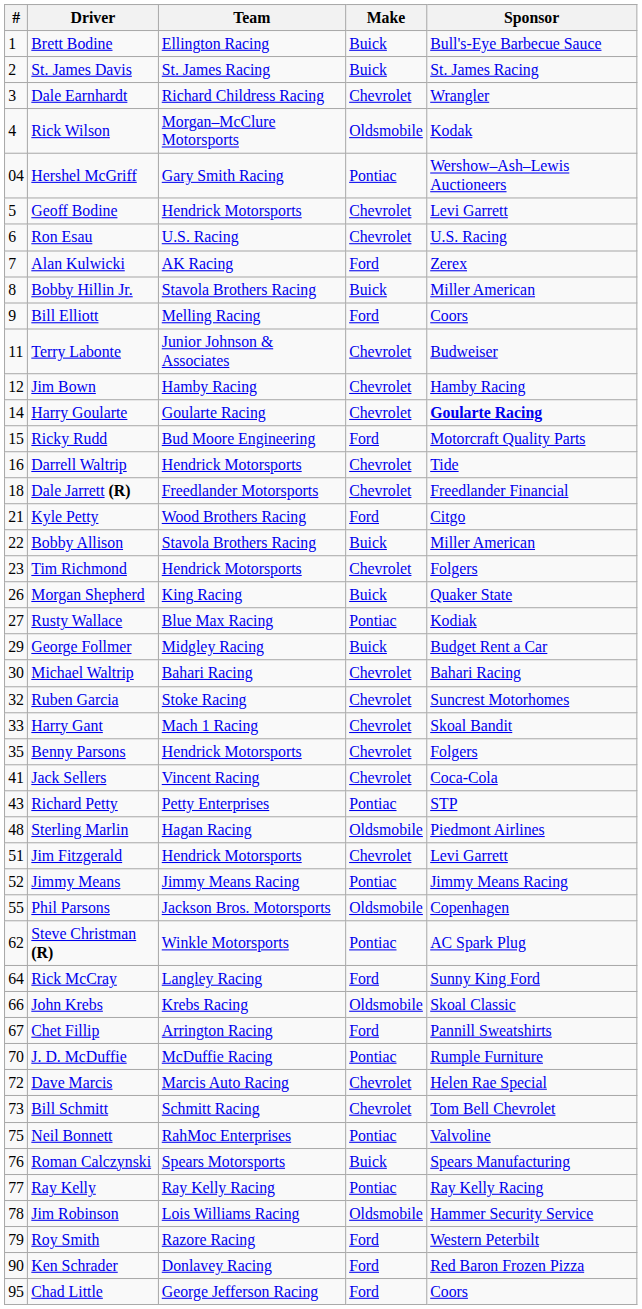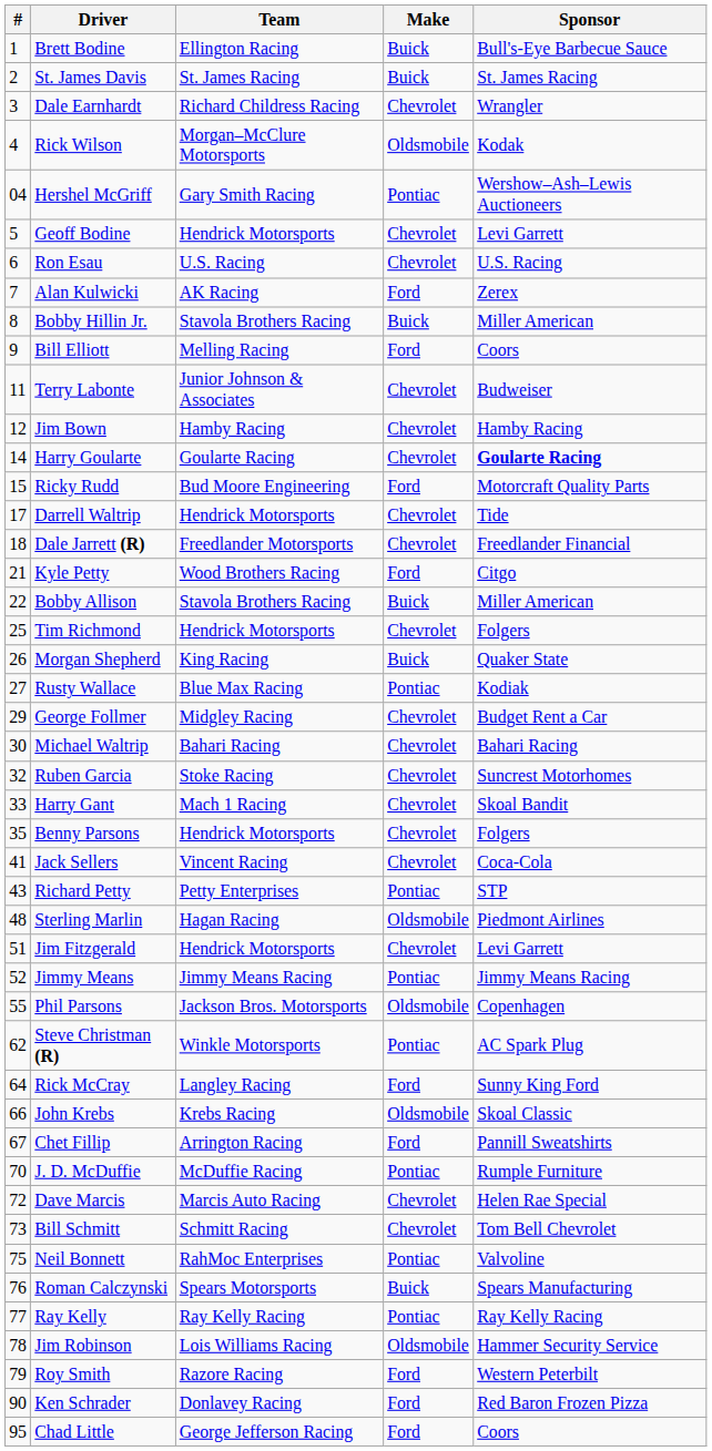 <table class="wikitable" style="font-size:95%">
 <tr>
 <th>#</th>
 <th>Driver</th>
 <th>Team</th>
 <th>Make</th>
 <th>Sponsor</th>
 </tr>
 <tr>
 <td>1</td>
 <td><a href='#'>Brett Bodine</a></td>
 <td><a href='#'>Ellington Racing</a></td>
 <td><a href='#'>Buick</a></td>
 <td><a href='#'>Bull's-Eye Barbecue Sauce</a></td>
 </tr>
 <tr>
 <td>2</td>
 <td><a href='#'>St. James Davis</a></td>
 <td><a href='#'>St. James Racing</a></td>
 <td><a href='#'>Buick</a></td>
 <td><a href='#'>St. James Racing</a></td>
 </tr>
 <tr>
 <td>3</td>
 <td><a href='#'>Dale Earnhardt</a></td>
 <td><a href='#'>Richard Childress Racing</a></td>
 <td><a href='#'>Chevrolet</a></td>
 <td><a href='#'>Wrangler</a></td>
 </tr>
 <tr>
 <td>4</td>
 <td><a href='#'>Rick Wilson</a></td>
 <td><a href='#'>Morgan–McClure Motorsports</a></td>
 <td><a href='#'>Oldsmobile</a></td>
 <td><a href='#'>Kodak</a></td>
 </tr>
 <tr>
 <td>04</td>
 <td><a href='#'>Hershel McGriff</a></td>
 <td><a href='#'>Gary Smith Racing</a></td>
 <td><a href='#'>Pontiac</a></td>
 <td><a href='#'>Wershow–Ash–Lewis Auctioneers</a></td>
 </tr>
 <tr>
 <td>5</td>
 <td><a href='#'>Geoff Bodine</a></td>
 <td><a href='#'>Hendrick Motorsports</a></td>
 <td><a href='#'>Chevrolet</a></td>
 <td><a href='#'>Levi Garrett</a></td>
 </tr>
 <tr>
 <td>6</td>
 <td><a href='#'>Ron Esau</a></td>
 <td><a href='#'>U.S. Racing</a></td>
 <td><a href='#'>Chevrolet</a></td>
 <td><a href='#'>U.S. Racing</a></td>
 </tr>
 <tr>
 <td>7</td>
 <td><a href='#'>Alan Kulwicki</a></td>
 <td><a href='#'>AK Racing</a></td>
 <td><a href='#'>Ford</a></td>
 <td><a href='#'>Zerex</a></td>
 </tr>
 <tr>
 <td>8</td>
 <td><a href='#'>Bobby Hillin Jr.</a></td>
 <td><a href='#'>Stavola Brothers Racing</a></td>
 <td><a href='#'>Buick</a></td>
 <td><a href='#'>Miller American</a></td>
 </tr>
 <tr>
 <td>9</td>
 <td><a href='#'>Bill Elliott</a></td>
 <td><a href='#'>Melling Racing</a></td>
 <td><a href='#'>Ford</a></td>
 <td><a href='#'>Coors</a></td>
 </tr>
 <tr>
 <td>11</td>
 <td><a href='#'>Terry Labonte</a></td>
 <td><a href='#'>Junior Johnson & Associates</a></td>
 <td><a href='#'>Chevrolet</a></td>
 <td><a href='#'>Budweiser</a></td>
 </tr>
 <tr>
 <td>12</td>
 <td><a href='#'>Jim Bown</a></td>
 <td><a href='#'>Hamby Racing</a></td>
 <td><a href='#'>Chevrolet</a></td>
 <td><a href='#'>Hamby Racing</a></td>
 </tr>
 <tr>
 <td>14</td>
 <td><a href='#'>Harry Goularte</a></td>
 <td><a href='#'>Goularte Racing</a></td>
 <td><a href='#'>Chevrolet</a></td>
 <td><strong><a href='#'>Goularte Racing</a></strong></td>
 </tr>
 <tr>
 <td>15</td>
 <td><a href='#'>Ricky Rudd</a></td>
 <td><a href='#'>Bud Moore Engineering</a></td>
 <td><a href='#'>Ford</a></td>
 <td><a href='#'>Motorcraft Quality Parts</a></td>
 </tr>
 <tr>
-<td>16</td>
+<td>17</td>
 <td><a href='#'>Darrell Waltrip</a></td>
 <td><a href='#'>Hendrick Motorsports</a></td>
 <td><a href='#'>Chevrolet</a></td>
 <td><a href='#'>Tide</a></td>
 </tr>
 <tr>
 <td>18</td>
 <td><a href='#'>Dale Jarrett</a> <strong>(R)</strong></td>
 <td><a href='#'>Freedlander Motorsports</a></td>
 <td><a href='#'>Chevrolet</a></td>
 <td><a href='#'>Freedlander Financial</a></td>
 </tr>
 <tr>
 <td>21</td>
 <td><a href='#'>Kyle Petty</a></td>
 <td><a href='#'>Wood Brothers Racing</a></td>
 <td><a href='#'>Ford</a></td>
 <td><a href='#'>Citgo</a></td>
 </tr>
 <tr>
 <td>22</td>
 <td><a href='#'>Bobby Allison</a></td>
 <td><a href='#'>Stavola Brothers Racing</a></td>
 <td><a href='#'>Buick</a></td>
 <td><a href='#'>Miller American</a></td>
 </tr>
 <tr>
-<td>23</td>
+<td>25</td>
 <td><a href='#'>Tim Richmond</a></td>
 <td><a href='#'>Hendrick Motorsports</a></td>
 <td><a href='#'>Chevrolet</a></td>
 <td><a href='#'>Folgers</a></td>
 </tr>
 <tr>
 <td>26</td>
 <td><a href='#'>Morgan Shepherd</a></td>
 <td><a href='#'>King Racing</a></td>
 <td><a href='#'>Buick</a></td>
 <td><a href='#'>Quaker State</a></td>
 </tr>
 <tr>
 <td>27</td>
 <td><a href='#'>Rusty Wallace</a></td>
 <td><a href='#'>Blue Max Racing</a></td>
 <td><a href='#'>Pontiac</a></td>
 <td><a href='#'>Kodiak</a></td>
 </tr>
 <tr>
 <td>29</td>
 <td><a href='#'>George Follmer</a></td>
 <td><a href='#'>Midgley Racing</a></td>
-<td><a href='#'>Buick</a></td>
+<td><a href='#'>Chevrolet</a></td>
 <td><a href='#'>Budget Rent a Car</a></td>
 </tr>
 <tr>
 <td>30</td>
 <td><a href='#'>Michael Waltrip</a></td>
 <td><a href='#'>Bahari Racing</a></td>
 <td><a href='#'>Chevrolet</a></td>
 <td><a href='#'>Bahari Racing</a></td>
 </tr>
 <tr>
 <td>32</td>
 <td><a href='#'>Ruben Garcia</a></td>
 <td><a href='#'>Stoke Racing</a></td>
 <td><a href='#'>Chevrolet</a></td>
 <td><a href='#'>Suncrest Motorhomes</a></td>
 </tr>
 <tr>
 <td>33</td>
 <td><a href='#'>Harry Gant</a></td>
 <td><a href='#'>Mach 1 Racing</a></td>
 <td><a href='#'>Chevrolet</a></td>
 <td><a href='#'>Skoal Bandit</a></td>
 </tr>
 <tr>
 <td>35</td>
 <td><a href='#'>Benny Parsons</a></td>
 <td><a href='#'>Hendrick Motorsports</a></td>
 <td><a href='#'>Chevrolet</a></td>
 <td><a href='#'>Folgers</a></td>
 </tr>
 <tr>
 <td>41</td>
 <td><a href='#'>Jack Sellers</a></td>
 <td><a href='#'>Vincent Racing</a></td>
 <td><a href='#'>Chevrolet</a></td>
 <td><a href='#'>Coca-Cola</a></td>
 </tr>
 <tr>
 <td>43</td>
 <td><a href='#'>Richard Petty</a></td>
 <td><a href='#'>Petty Enterprises</a></td>
 <td><a href='#'>Pontiac</a></td>
 <td><a href='#'>STP</a></td>
 </tr>
 <tr>
 <td>48</td>
 <td><a href='#'>Sterling Marlin</a></td>
 <td><a href='#'>Hagan Racing</a></td>
 <td><a href='#'>Oldsmobile</a></td>
 <td><a href='#'>Piedmont Airlines</a></td>
 </tr>
 <tr>
 <td>51</td>
 <td><a href='#'>Jim Fitzgerald</a></td>
 <td><a href='#'>Hendrick Motorsports</a></td>
 <td><a href='#'>Chevrolet</a></td>
 <td><a href='#'>Levi Garrett</a></td>
 </tr>
 <tr>
 <td>52</td>
 <td><a href='#'>Jimmy Means</a></td>
 <td><a href='#'>Jimmy Means Racing</a></td>
 <td><a href='#'>Pontiac</a></td>
 <td><a href='#'>Jimmy Means Racing</a></td>
 </tr>
 <tr>
 <td>55</td>
 <td><a href='#'>Phil Parsons</a></td>
 <td><a href='#'>Jackson Bros. Motorsports</a></td>
 <td><a href='#'>Oldsmobile</a></td>
 <td><a href='#'>Copenhagen</a></td>
 </tr>
 <tr>
 <td>62</td>
 <td><a href='#'>Steve Christman</a> <strong>(R)</strong></td>
 <td><a href='#'>Winkle Motorsports</a></td>
 <td><a href='#'>Pontiac</a></td>
 <td><a href='#'>AC Spark Plug</a></td>
 </tr>
 <tr>
 <td>64</td>
 <td><a href='#'>Rick McCray</a></td>
 <td><a href='#'>Langley Racing</a></td>
 <td><a href='#'>Ford</a></td>
 <td><a href='#'>Sunny King Ford</a></td>
 </tr>
 <tr>
 <td>66</td>
 <td><a href='#'>John Krebs</a></td>
 <td><a href='#'>Krebs Racing</a></td>
 <td><a href='#'>Oldsmobile</a></td>
 <td><a href='#'>Skoal Classic</a></td>
 </tr>
 <tr>
 <td>67</td>
 <td><a href='#'>Chet Fillip</a></td>
 <td><a href='#'>Arrington Racing</a></td>
 <td><a href='#'>Ford</a></td>
 <td><a href='#'>Pannill Sweatshirts</a></td>
 </tr>
 <tr>
 <td>70</td>
 <td><a href='#'>J. D. McDuffie</a></td>
 <td><a href='#'>McDuffie Racing</a></td>
 <td><a href='#'>Pontiac</a></td>
 <td><a href='#'>Rumple Furniture</a></td>
 </tr>
 <tr>
 <td>72</td>
 <td><a href='#'>Dave Marcis</a></td>
 <td><a href='#'>Marcis Auto Racing</a></td>
 <td><a href='#'>Chevrolet</a></td>
 <td><a href='#'>Helen Rae Special</a></td>
 </tr>
 <tr>
 <td>73</td>
 <td><a href='#'>Bill Schmitt</a></td>
 <td><a href='#'>Schmitt Racing</a></td>
 <td><a href='#'>Chevrolet</a></td>
 <td><a href='#'>Tom Bell Chevrolet</a></td>
 </tr>
 <tr>
 <td>75</td>
 <td><a href='#'>Neil Bonnett</a></td>
 <td><a href='#'>RahMoc Enterprises</a></td>
 <td><a href='#'>Pontiac</a></td>
 <td><a href='#'>Valvoline</a></td>
 </tr>
 <tr>
 <td>76</td>
 <td><a href='#'>Roman Calczynski</a></td>
 <td><a href='#'>Spears Motorsports</a></td>
 <td><a href='#'>Buick</a></td>
 <td><a href='#'>Spears Manufacturing</a></td>
 </tr>
 <tr>
 <td>77</td>
 <td><a href='#'>Ray Kelly</a></td>
 <td><a href='#'>Ray Kelly Racing</a></td>
 <td><a href='#'>Pontiac</a></td>
 <td><a href='#'>Ray Kelly Racing</a></td>
 </tr>
 <tr>
 <td>78</td>
 <td><a href='#'>Jim Robinson</a></td>
 <td><a href='#'>Lois Williams Racing</a></td>
 <td><a href='#'>Oldsmobile</a></td>
 <td><a href='#'>Hammer Security Service</a></td>
 </tr>
 <tr>
 <td>79</td>
 <td><a href='#'>Roy Smith</a></td>
 <td><a href='#'>Razore Racing</a></td>
 <td><a href='#'>Ford</a></td>
 <td><a href='#'>Western Peterbilt</a></td>
 </tr>
 <tr>
 <td>90</td>
 <td><a href='#'>Ken Schrader</a></td>
 <td><a href='#'>Donlavey Racing</a></td>
 <td><a href='#'>Ford</a></td>
 <td><a href='#'>Red Baron Frozen Pizza</a></td>
 </tr>
 <tr>
 <td>95</td>
 <td><a href='#'>Chad Little</a></td>
 <td><a href='#'>George Jefferson Racing</a></td>
 <td><a href='#'>Ford</a></td>
 <td><a href='#'>Coors</a></td>
 </tr>
 </table>
